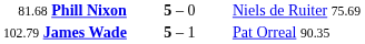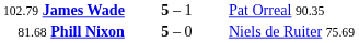 <table style="text-align:center">
 <tr>
 <th width=223></th>
 <th width=100></th>
 <th width=223></th>
 </tr>
 <tr>
+<td align=right><small>102.79</small> <strong><a href='#'>James Wade</a></strong> </td>
+<td><strong>5</strong> – 1</td>
+<td align=left> <a href='#'>Pat Orreal</a> <small>90.35</small></td>
+</tr>
+<tr>
 <td align=right><small>81.68</small> <strong><a href='#'>Phill Nixon</a></strong> </td>
 <td><strong>5</strong> – 0</td>
 <td align=left> <a href='#'>Niels de Ruiter</a> <small>75.69</small></td>
 </tr>
-<tr>
-<td align=right><small>102.79</small> <strong><a href='#'>James Wade</a></strong> </td>
-<td><strong>5</strong> – 1</td>
-<td align=left> <a href='#'>Pat Orreal</a> <small>90.35</small></td>
-</tr>
 </table>
